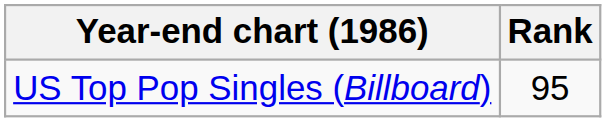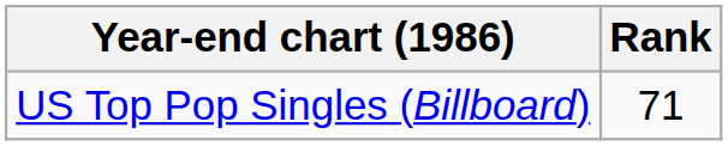 <table class="wikitable sortable">
 <tr>
 <th>Year-end chart (1986)</th>
 <th>Rank</th>
 </tr>
 <tr>
 <td><a href='#'>US Top Pop Singles (<em>Billboard</em>)</a></td>
-<td style="text-align:center;">95</td>
+<td style="text-align:center;">71</td>
 </tr>
 </table>
